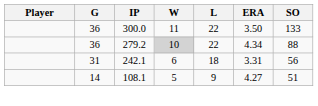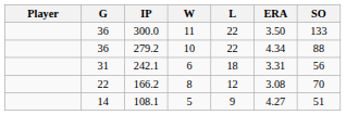 <table class="wikitable sortable">
 <tr>
 <th bgcolor="#DDDDFF" width="16%">Player</th>
 <th bgcolor="#DDDDFF" width="9%">G</th>
 <th bgcolor="#DDDDFF" width="9%">IP</th>
 <th bgcolor="#DDDDFF" width="9%">W</th>
 <th bgcolor="#DDDDFF" width="9%">L</th>
 <th bgcolor="#DDDDFF" width="9%">ERA</th>
 <th bgcolor="#DDDDFF" width="9%">SO</th>
 </tr>
 <tr align="center">
 <td></td>
 <td>36</td>
 <td>300.0</td>
 <td>11</td>
 <td>22</td>
 <td>3.50</td>
 <td>133</td>
 </tr>
 <tr align="center">
 <td></td>
 <td>36</td>
 <td>279.2</td>
-<td style="background: lightgrey;">10</td>
+<td>10</td>
 <td>22</td>
 <td>4.34</td>
 <td>88</td>
 </tr>
 <tr align="center">
 <td></td>
 <td>31</td>
 <td>242.1</td>
 <td>6</td>
 <td>18</td>
 <td>3.31</td>
 <td>56</td>
 </tr>
 <tr align="center">
 <td></td>
+<td>22</td>
+<td>166.2</td>
+<td>8</td>
+<td>12</td>
+<td>3.08</td>
+<td>70</td>
+</tr>
+<tr align="center">
+<td></td>
 <td>14</td>
 <td>108.1</td>
 <td>5</td>
 <td>9</td>
 <td>4.27</td>
 <td>51</td>
 </tr>
 </table>
